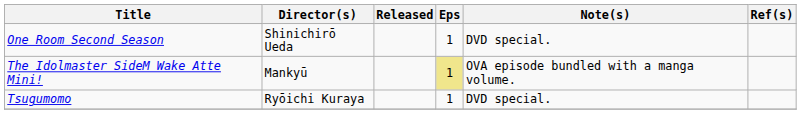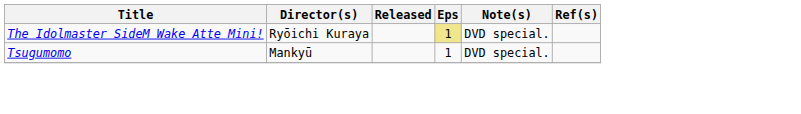 <table class="wikitable sortable">
 <tr>
 <th scope="col">Title</th>
 <th scope="col">Director(s)</th>
 <th scope="col">Released</th>
 <th scope="col" class="unsortable">Eps</th>
 <th scope="col" class="unsortable">Note(s)</th>
 <th scope="col" class="unsortable">Ref(s)</th>
 </tr>
 <tr>
-<td><em><a href='#'>One Room Second Season</a></em></td>
-<td>Shinichirō Ueda</td>
+<td><em><a href='#'>The Idolmaster SideM Wake Atte Mini!</a></em></td>
+<td>Ryōichi Kuraya</td>
 <td></td>
-<td style="text-align:center">1</td>
+<td style="background: khaki; text-align:center">1</td>
 <td>DVD special.</td>
 <td style="text-align:center"></td>
 </tr>
 <tr>
-<td><em><a href='#'>The Idolmaster SideM Wake Atte Mini!</a></em></td>
+<td><em><a href='#'>Tsugumomo</a></em></td>
 <td>Mankyū</td>
-<td></td>
-<td style="background: khaki; text-align:center">1</td>
-<td>OVA episode bundled with a manga volume.</td>
-<td style="text-align:center"></td>
-</tr>
-<tr>
-<td><em><a href='#'>Tsugumomo</a></em></td>
-<td>Ryōichi Kuraya</td>
 <td></td>
 <td style="text-align:center">1</td>
 <td>DVD special.</td>
 <td style="text-align:center"></td>
 </tr>
 <tr>
 </tr>
 </table>
